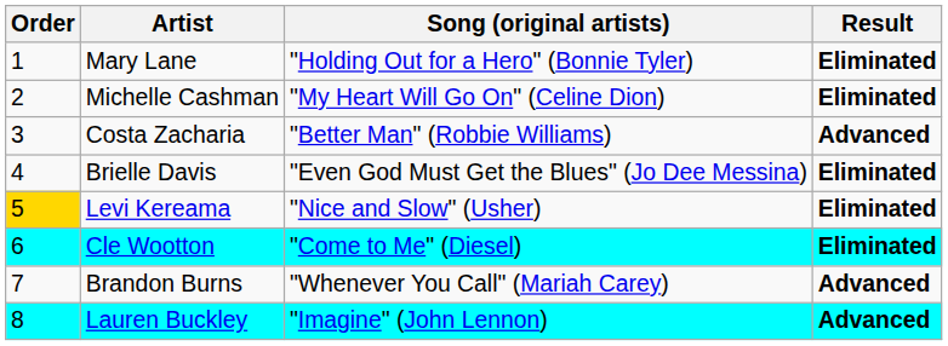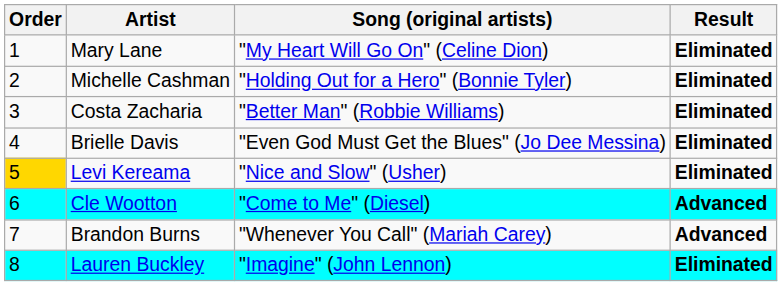 <table class=wikitable>
 <tr>
 <th>Order</th>
 <th>Artist</th>
 <th>Song (original artists)</th>
 <th>Result</th>
 </tr>
 <tr>
 <td>1</td>
 <td>Mary Lane</td>
-<td>"<a href='#'>Holding Out for a Hero</a>" (<a href='#'>Bonnie Tyler</a>)</td>
+<td>"<a href='#'>My Heart Will Go On</a>" (<a href='#'>Celine Dion</a>)</td>
 <td><strong>Eliminated</strong></td>
 </tr>
 <tr>
 <td>2</td>
 <td>Michelle Cashman</td>
-<td>"<a href='#'>My Heart Will Go On</a>" (<a href='#'>Celine Dion</a>)</td>
+<td>"<a href='#'>Holding Out for a Hero</a>" (<a href='#'>Bonnie Tyler</a>)</td>
 <td><strong>Eliminated</strong></td>
 </tr>
 <tr>
 <td>3</td>
 <td>Costa Zacharia</td>
 <td>"<a href='#'>Better Man</a>" (<a href='#'>Robbie Williams</a>)</td>
-<td><strong>Advanced</strong></td>
+<td><strong>Eliminated</strong></td>
 </tr>
 <tr>
 <td>4</td>
 <td>Brielle Davis</td>
 <td>"Even God Must Get the Blues" (<a href='#'>Jo Dee Messina</a>)</td>
 <td><strong>Eliminated</strong></td>
 </tr>
 <tr>
 <td style="background: gold;">5</td>
 <td><a href='#'>Levi Kereama</a></td>
 <td>"<a href='#'>Nice and Slow</a>" (<a href='#'>Usher</a>)</td>
 <td><strong>Eliminated</strong></td>
 </tr>
 <tr style="background:cyan;">
 <td>6</td>
 <td><a href='#'>Cle Wootton</a></td>
 <td>"<a href='#'>Come to Me</a>" (<a href='#'>Diesel</a>)</td>
-<td><strong>Eliminated</strong></td>
+<td><strong>Advanced</strong></td>
 </tr>
 <tr>
 <td>7</td>
 <td>Brandon Burns</td>
 <td>"Whenever You Call" (<a href='#'>Mariah Carey</a>)</td>
 <td><strong>Advanced</strong></td>
 </tr>
 <tr style="background:cyan;">
 <td>8</td>
 <td><a href='#'>Lauren Buckley</a></td>
 <td>"<a href='#'>Imagine</a>" (<a href='#'>John Lennon</a>)</td>
-<td><strong>Advanced</strong></td>
+<td><strong>Eliminated</strong></td>
 </tr>
 </table>
